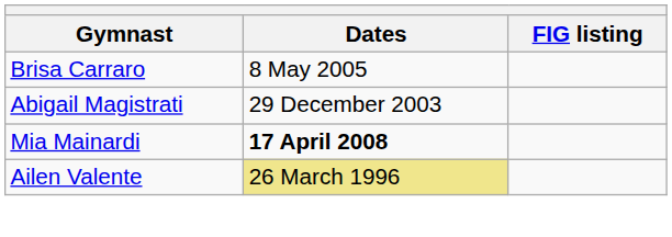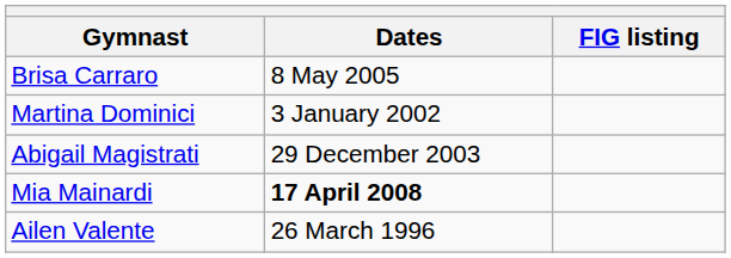 <table class="wikitable mw-collapsible mw-collapsed" width="75%">
 <tr>
 <th colspan="3"></th>
 </tr>
 <tr>
 <th>Gymnast</th>
 <th>Dates</th>
 <th><a href='#'>FIG</a> listing</th>
 </tr>
 <tr>
 <td><a href='#'>Brisa Carraro</a></td>
 <td>8 May 2005</td>
 <td></td>
 </tr>
 <tr>
+<td><a href='#'>Martina Dominici</a></td>
+<td>3 January 2002</td>
+<td></td>
+</tr>
+<tr>
 <td><a href='#'>Abigail Magistrati</a></td>
 <td>29 December 2003</td>
 <td></td>
 </tr>
 <tr>
 <td><a href='#'>Mia Mainardi</a></td>
 <td><strong>17 April 2008</strong></td>
 <td></td>
 </tr>
 <tr>
 <td><a href='#'>Ailen Valente</a></td>
-<td style="background: khaki;">26 March 1996</td>
+<td>26 March 1996</td>
 <td></td>
 </tr>
 </table>
